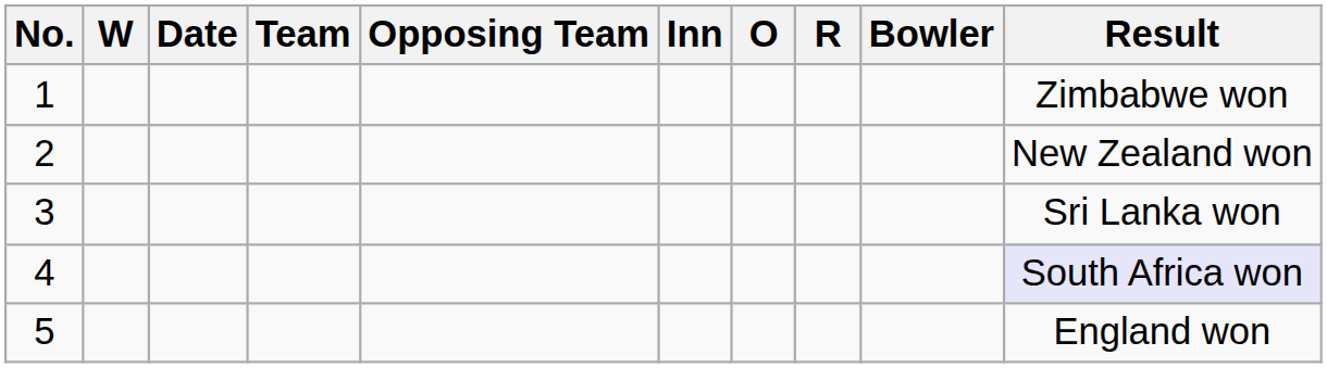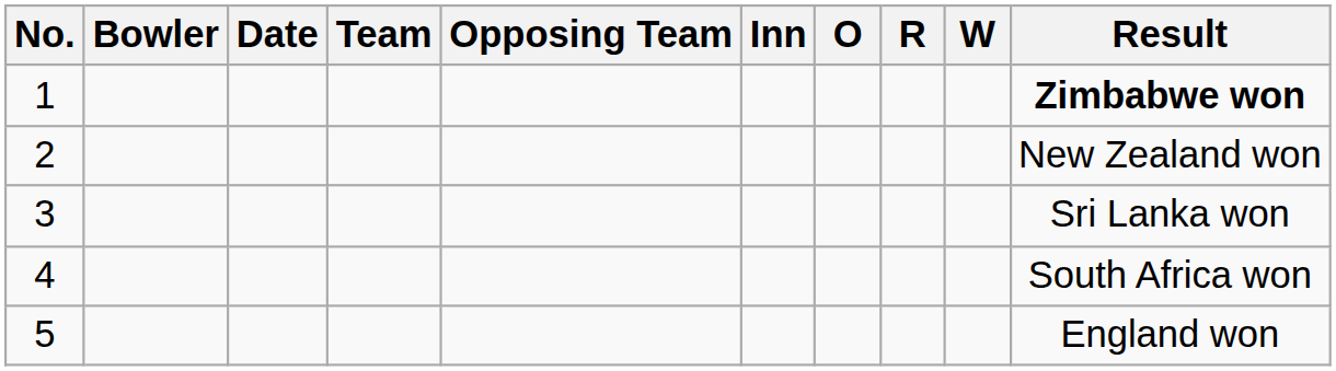 <table class="wikitable sortable">
 <tr align=center>
 <th>No.</th>
-<th scope="col" style="width:20px;">W</th>
+<th>Bowler</th>
 <th>Date</th>
 <th>Team</th>
 <th>Opposing Team</th>
 <th scope="col" style="width:20px;">Inn</th>
 <th scope="col" style="width:20px;">O</th>
 <th scope="col" style="width:20px;">R</th>
-<th>Bowler</th>
+<th scope="col" style="width:20px;">W</th>
 <th>Result</th>
 </tr>
 <tr align=center>
 <td>1</td>
 <td></td>
 <td></td>
 <td></td>
 <td></td>
 <td></td>
 <td></td>
 <td></td>
 <td></td>
-<td>Zimbabwe won</td>
+<td><strong>Zimbabwe won</strong></td>
 </tr>
 <tr align=center>
 <td>2</td>
 <td></td>
 <td></td>
 <td></td>
 <td></td>
 <td></td>
 <td></td>
 <td></td>
 <td></td>
 <td>New Zealand won</td>
 </tr>
 <tr align=center>
 <td>3</td>
 <td></td>
 <td></td>
 <td></td>
 <td></td>
 <td></td>
 <td></td>
 <td></td>
 <td></td>
 <td>Sri Lanka won</td>
 </tr>
 <tr align=center>
 <td scope="row">4</td>
 <td></td>
 <td></td>
 <td></td>
 <td></td>
 <td></td>
 <td></td>
 <td></td>
 <td></td>
-<td style="background: lavender;">South Africa won</td>
+<td>South Africa won</td>
 </tr>
 <tr align=center>
 <td>5</td>
 <td></td>
 <td></td>
 <td></td>
 <td></td>
 <td></td>
 <td></td>
 <td></td>
 <td></td>
 <td>England won</td>
 </tr>
 </table>
